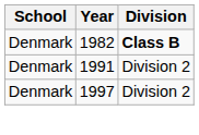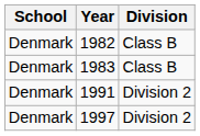 <table class="wikitable">
 <tr>
 <th>School</th>
 <th>Year</th>
 <th>Division</th>
 </tr>
 <tr>
 <td>Denmark</td>
 <td>1982</td>
-<td><strong>Class B</strong></td>
+<td>Class B</td>
+</tr>
+<tr>
+<td>Denmark</td>
+<td>1983</td>
+<td>Class B</td>
 </tr>
 <tr>
 <td>Denmark</td>
 <td>1991</td>
 <td>Division 2</td>
 </tr>
 <tr>
 <td>Denmark</td>
 <td>1997</td>
 <td>Division 2</td>
 </tr>
 </table>
